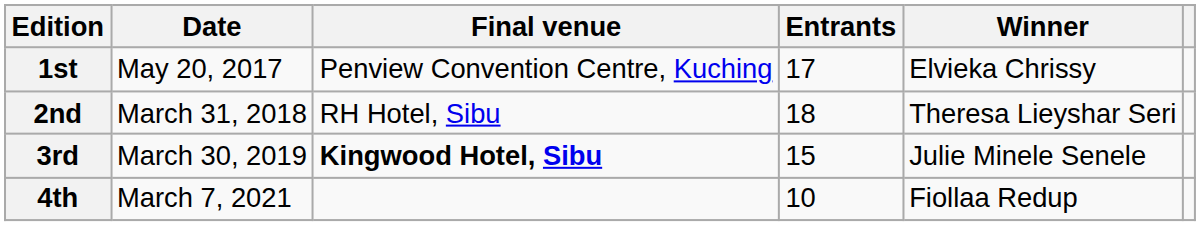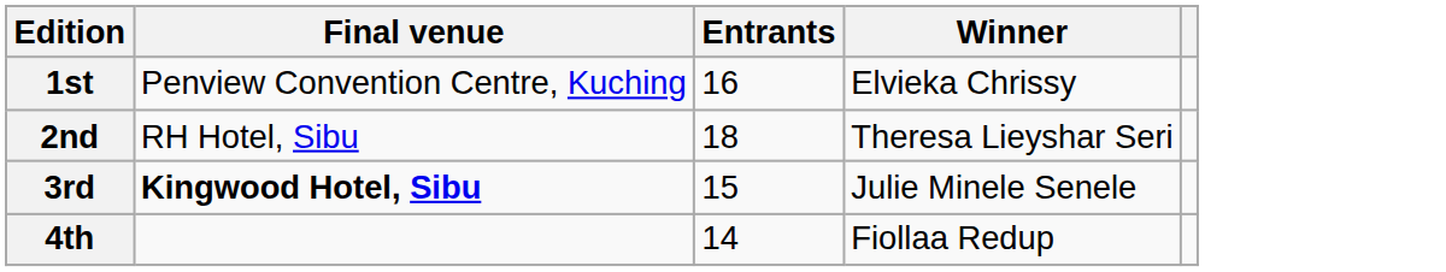 <table class="wikitable defaultcenter col2left col3left col5left" style="font-size:85%;">
 <tr>
 <th>Edition</th>
-<th>Date</th>
 <th>Final venue</th>
 <th>Entrants</th>
 <th>Winner</th>
 <th></th>
 </tr>
 <tr>
 <th>1st</th>
-<td>May 20, 2017</td>
 <td>Penview Convention Centre, <a href='#'>Kuching</a></td>
-<td>17</td>
+<td>16</td>
 <td>Elvieka Chrissy</td>
 <td></td>
 </tr>
 <tr>
 <th>2nd</th>
-<td>March 31, 2018</td>
 <td>RH Hotel, <a href='#'>Sibu</a></td>
 <td>18</td>
 <td>Theresa Lieyshar Seri</td>
 <td></td>
 </tr>
 <tr>
 <th>3rd</th>
-<td>March 30, 2019</td>
 <td><strong>Kingwood Hotel, <a href='#'>Sibu</a></strong></td>
 <td>15</td>
 <td>Julie Minele Senele</td>
 <td></td>
 </tr>
 <tr>
 <th>4th</th>
-<td>March 7, 2021</td>
 <td></td>
-<td>10</td>
+<td>14</td>
 <td>Fiollaa Redup</td>
 <td></td>
 </tr>
 </table>
